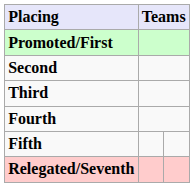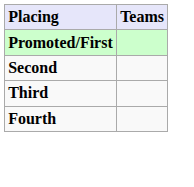 <table class=wikitable>
 <tr>
 </tr>
 <tr style="background: #E6E6FA;">
 <td><strong>Placing</strong></td>
 <td colspan="2" style="text-align:center"><strong>Teams</strong></td>
 </tr>
 <tr style="background: #ccffcc;">
 <td><strong>Promoted/First</strong></td>
 <td colspan=2><strong></strong></td>
 </tr>
 <tr>
 <td><strong>Second</strong></td>
 <td colspan=2></td>
 </tr>
 <tr>
 <td><strong>Third</strong></td>
 <td colspan=2></td>
 </tr>
 <tr>
 <td><strong>Fourth</strong></td>
 <td colspan=2></td>
 </tr>
-<tr>
-<td><strong>Fifth</strong></td>
-<td></td>
-<td></td>
-</tr>
-<tr style="background: #ffcccc;">
-<td><strong>Relegated/Seventh</strong></td>
-<td><em></em></td>
-<td><em></em></td>
-</tr>
 </table>
